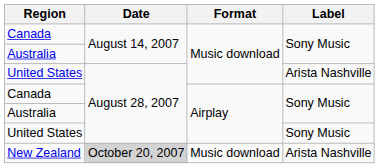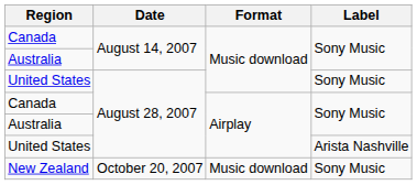 <table class="wikitable">
 <tr>
 <th>Region</th>
 <th>Date</th>
 <th>Format</th>
 <th>Label</th>
 </tr>
 <tr>
 <td><a href='#'>Canada</a></td>
 <td rowspan="2">August 14, 2007</td>
 <td rowspan="3">Music download</td>
 <td rowspan="2">Sony Music</td>
 </tr>
 <tr>
 <td><a href='#'>Australia</a></td>
 </tr>
 <tr>
 <td><a href='#'>United States</a></td>
 <td rowspan="4">August 28, 2007</td>
-<td>Arista Nashville</td>
+<td>Sony Music</td>
 </tr>
 <tr>
 <td>Canada</td>
 <td rowspan="3">Airplay</td>
 <td rowspan="2">Sony Music</td>
 </tr>
 <tr>
 <td>Australia</td>
 </tr>
 <tr>
 <td>United States</td>
-<td>Sony Music</td>
+<td>Arista Nashville</td>
 </tr>
 <tr>
 <td><a href='#'>New Zealand</a></td>
-<td style="background: lightgrey;">October 20, 2007</td>
+<td>October 20, 2007</td>
 <td>Music download</td>
-<td>Arista Nashville</td>
+<td>Sony Music</td>
 </tr>
 </table>
